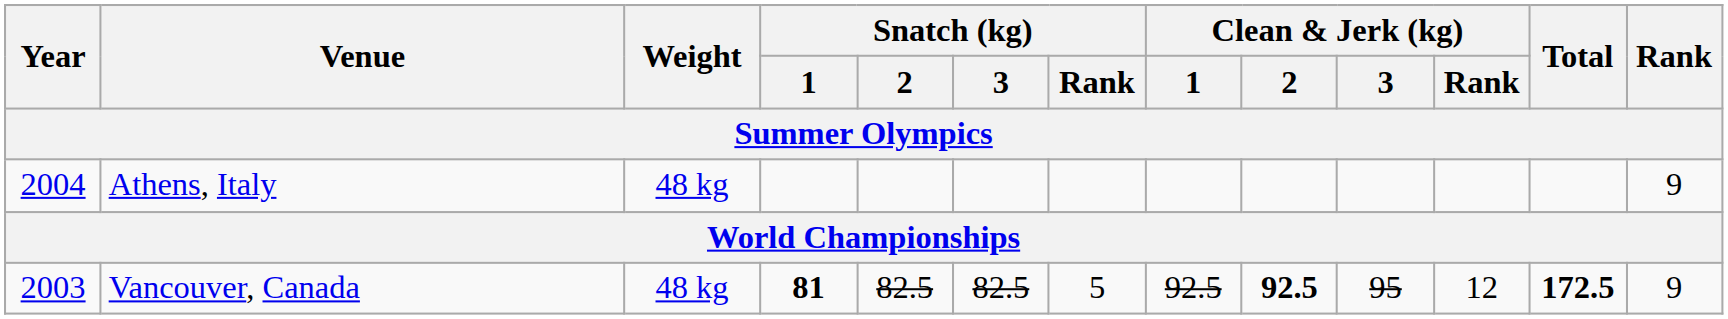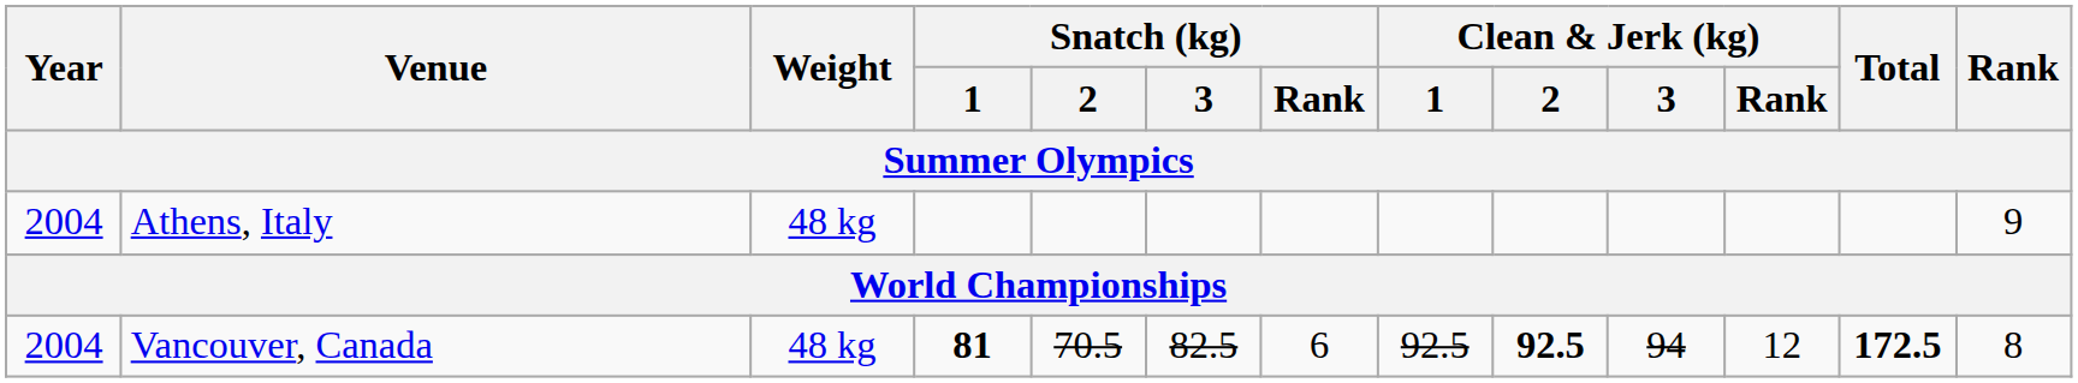 <table class = "wikitable" style="text-align:center;">
 <tr>
 <th rowspan=2 width=40>Year</th>
 <th rowspan=2 width=250>Venue</th>
 <th rowspan=2 width=60>Weight</th>
 <th colspan=4>Snatch (kg)</th>
 <th colspan=4>Clean & Jerk (kg)</th>
 <th rowspan=2 width=40>Total</th>
 <th rowspan=2 width=40>Rank</th>
 </tr>
 <tr>
 <th width=40>1</th>
 <th width=40>2</th>
 <th width=40>3</th>
 <th width=40>Rank</th>
 <th width=40>1</th>
 <th width=40>2</th>
 <th width=40>3</th>
 <th width=40>Rank</th>
 </tr>
 <tr>
 <th colspan=13><a href='#'>Summer Olympics</a></th>
 </tr>
 <tr>
 <td><a href='#'>2004</a></td>
 <td align=left> <a href='#'>Athens</a>, <a href='#'>Italy</a></td>
 <td><a href='#'>48 kg</a></td>
 <td></td>
 <td></td>
 <td></td>
 <td></td>
 <td></td>
 <td></td>
 <td></td>
 <td></td>
 <td></td>
 <td>9</td>
 </tr>
 <tr>
 <th colspan=13><a href='#'>World Championships</a></th>
 </tr>
 <tr>
-<td><a href='#'>2003</a></td>
+<td><a href='#'>2004</a></td>
 <td align=left> <a href='#'>Vancouver</a>, <a href='#'>Canada</a></td>
 <td><a href='#'>48 kg</a></td>
 <td><strong>81</strong></td>
+<td><s>70.5</s></td>
 <td><s>82.5</s></td>
-<td><s>82.5</s></td>
-<td>5</td>
+<td>6</td>
 <td><s>92.5</s></td>
 <td><strong>92.5</strong></td>
-<td><s>95</s></td>
+<td><s>94</s></td>
 <td>12</td>
 <td><strong>172.5</strong></td>
-<td>9</td>
+<td>8</td>
 </tr>
 </table>
